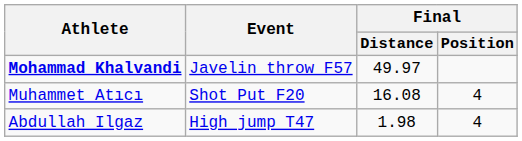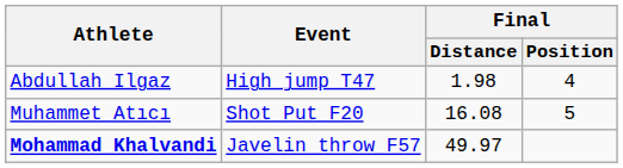 <table class=wikitable style="font-size:90%">
 <tr>
 <th rowspan="2">Athlete</th>
 <th rowspan="2">Event</th>
 <th colspan="2">Final</th>
 </tr>
 <tr style="font-size:95%">
 <th>Distance</th>
 <th>Position</th>
 </tr>
 <tr align=center>
+<td align=left><a href='#'>Abdullah Ilgaz</a></td>
+<td align=left><a href='#'>High jump T47</a></td>
+<td>1.98</td>
+<td>4</td>
+</tr>
+<tr align=center>
+<td align=left><a href='#'>Muhammet Atıcı</a></td>
+<td align=left><a href='#'>Shot Put F20</a></td>
+<td>16.08</td>
+<td>5</td>
+</tr>
+<tr align=center>
 <td align=left><strong><a href='#'>Mohammad Khalvandi</a></strong></td>
 <td align=left><a href='#'>Javelin throw F57</a></td>
 <td>49.97</td>
 <td></td>
 </tr>
-<tr align=center>
-<td align=left><a href='#'>Muhammet Atıcı</a></td>
-<td align=left><a href='#'>Shot Put F20</a></td>
-<td>16.08</td>
-<td>4</td>
-</tr>
-<tr align=center>
-<td align=left><a href='#'>Abdullah Ilgaz</a></td>
-<td align=left><a href='#'>High jump T47</a></td>
-<td>1.98</td>
-<td>4</td>
-</tr>
 </table>
